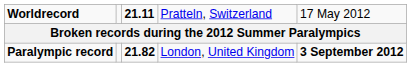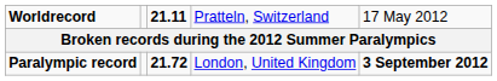 <table class="wikitable">
 <tr>
 <td><strong>Worldrecord</strong></td>
 <td></td>
 <td><strong>21.11</strong></td>
 <td><a href='#'>Pratteln</a>, <a href='#'>Switzerland</a></td>
 <td>17 May 2012</td>
 </tr>
 <tr>
 <th colspan="5">Broken records during the 2012 Summer Paralympics</th>
 </tr>
 <tr>
 <td><strong>Paralympic record</strong></td>
 <td></td>
-<td><strong>21.82</strong></td>
+<td><strong>21.72</strong></td>
 <td><a href='#'>London</a>, <a href='#'>United Kingdom</a></td>
 <td><strong>3 September 2012</strong></td>
 </tr>
 </table>
